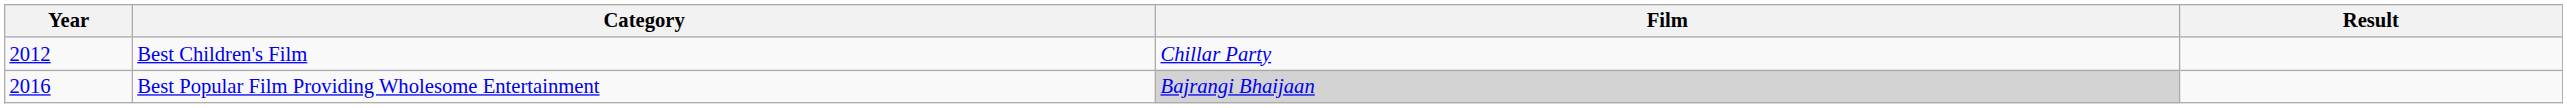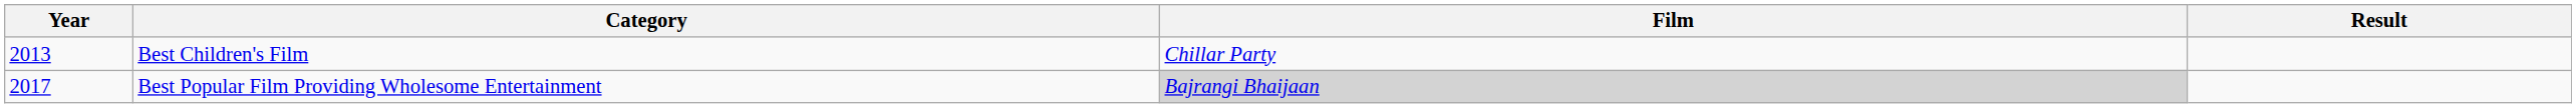 <table class="wikitable" style="width:100%;">
 <tr>
 <th width=5%>Year</th>
 <th style="width:40%;">Category</th>
 <th style="width:40%;">Film</th>
 <th style="width:15%;">Result</th>
 </tr>
 <tr>
-<td><a href='#'>2012</a></td>
+<td><a href='#'>2013</a></td>
 <td><a href='#'>Best Children's Film</a></td>
 <td><em><a href='#'>Chillar Party</a></em></td>
 <td></td>
 </tr>
 <tr>
-<td><a href='#'>2016</a></td>
+<td><a href='#'>2017</a></td>
 <td><a href='#'>Best Popular Film Providing Wholesome Entertainment</a></td>
 <td style="background: lightgrey;"><em><a href='#'>Bajrangi Bhaijaan</a></em></td>
 <td></td>
 </tr>
 </table>
